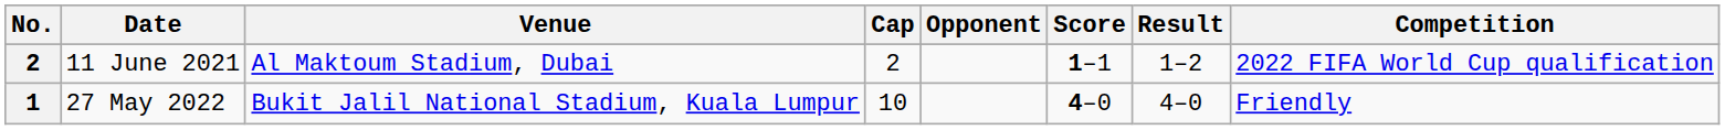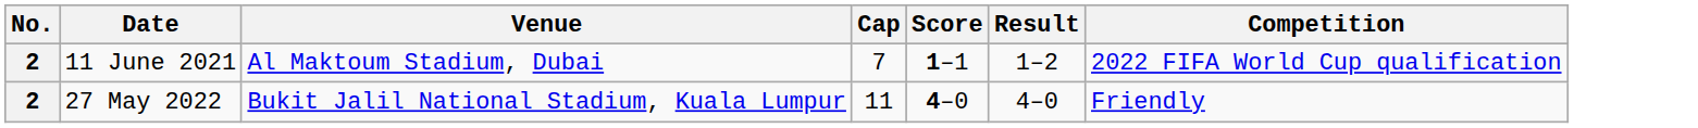 <table class="wikitable sortable plainrowheaders">
 <tr>
 <th scope=col>No.</th>
 <th scope=col data-sort-type=date>Date</th>
 <th scope=col>Venue</th>
 <th scope=col>Cap</th>
-<th scope=col>Opponent</th>
 <th scope=col>Score</th>
 <th scope=col>Result</th>
 <th scope=col>Competition</th>
 </tr>
 <tr>
 <th scope=row>2</th>
 <td>11 June 2021</td>
 <td><a href='#'>Al Maktoum Stadium</a>, <a href='#'>Dubai</a></td>
-<td align=center>2</td>
-<td></td>
+<td align=center>7</td>
 <td align=center><strong>1</strong>–1</td>
 <td align=center>1–2</td>
 <td><a href='#'>2022 FIFA World Cup qualification</a></td>
 </tr>
 <tr>
-<th scope=row>1</th>
+<th scope=row>2</th>
 <td>27 May 2022</td>
 <td><a href='#'>Bukit Jalil National Stadium</a>, <a href='#'>Kuala Lumpur</a></td>
-<td align=center>10</td>
-<td></td>
+<td align=center>11</td>
 <td align=center><strong>4</strong>–0</td>
 <td align=center>4–0</td>
 <td><a href='#'>Friendly</a></td>
 </tr>
 </table>
